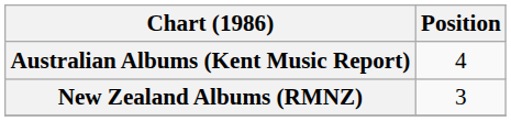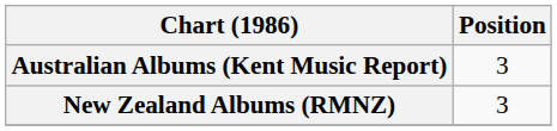 <table class="wikitable sortable plainrowheaders" style="text-align:center">
 <tr>
 <th scope="col">Chart (1986)</th>
 <th scope="col">Position</th>
 </tr>
 <tr>
 <th scope="row">Australian Albums (Kent Music Report)</th>
-<td>4</td>
+<td>3</td>
 </tr>
 <tr>
 <th scope="row">New Zealand Albums (RMNZ)</th>
 <td>3</td>
 </tr>
 <tr>
 </tr>
 </table>
